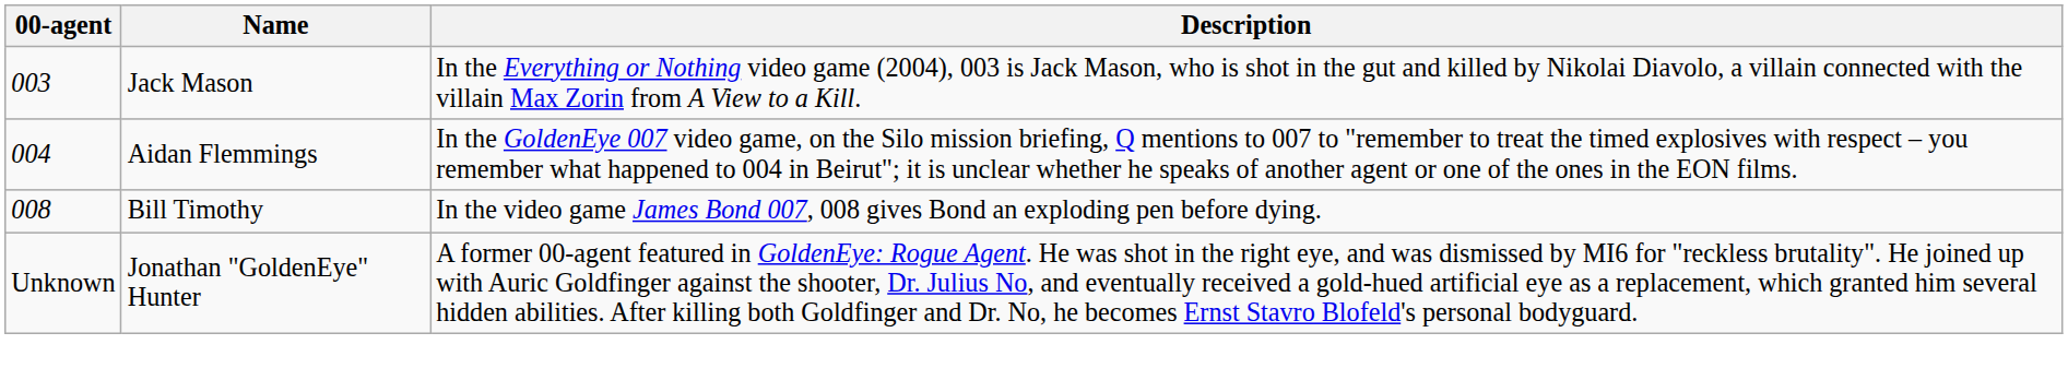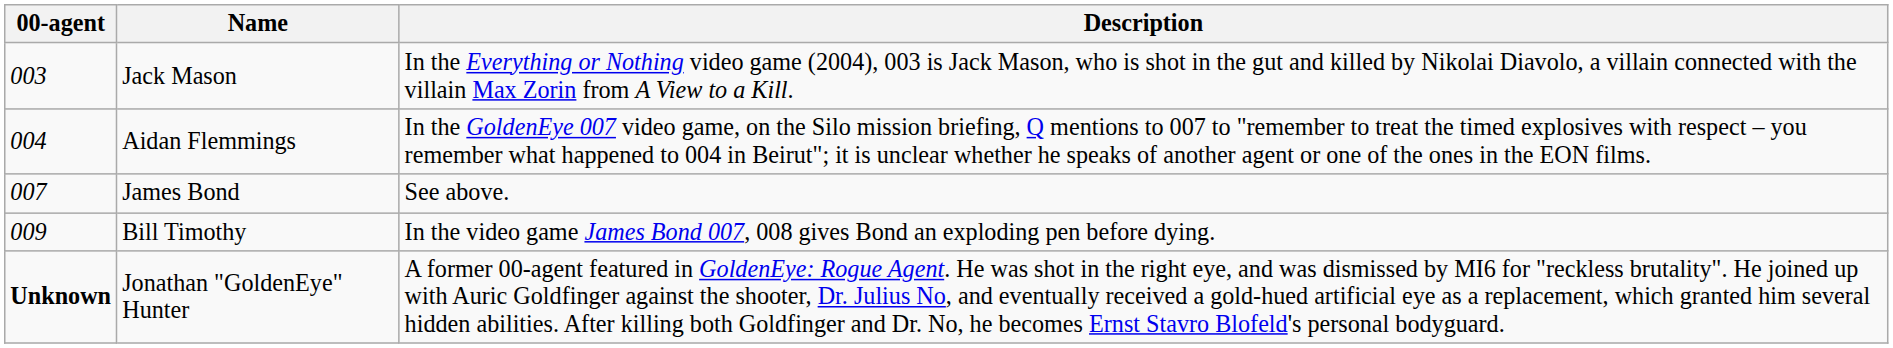 <table class="wikitable">
 <tr>
 <th style="white-space:nowrap;">00-agent</th>
 <th style="width:15%;">Name</th>
 <th>Description</th>
 </tr>
 <tr>
 <td><em>003</em></td>
 <td>Jack Mason</td>
 <td>In the <em><a href='#'>Everything or Nothing</a></em> video game (2004), 003 is Jack Mason, who is shot in the gut and killed by Nikolai Diavolo, a villain connected with the villain <a href='#'>Max Zorin</a> from <em>A View to a Kill</em>.</td>
 </tr>
 <tr>
 <td><em>004</em></td>
 <td>Aidan Flemmings</td>
 <td>In the <em><a href='#'>GoldenEye 007</a></em> video game, on the Silo mission briefing, <a href='#'>Q</a> mentions to 007 to "remember to treat the timed explosives with respect – you remember what happened to 004 in Beirut"; it is unclear whether he speaks of another agent or one of the ones in the EON films.</td>
 </tr>
 <tr>
-<td><em>008</em></td>
+<td><em>007</em></td>
+<td>James Bond</td>
+<td>See above.</td>
+</tr>
+<tr>
+<td><em>009</em></td>
 <td>Bill Timothy</td>
 <td>In the video game <em><a href='#'>James Bond 007</a></em>, 008 gives Bond an exploding pen before dying.</td>
 </tr>
 <tr>
-<td>Unknown</td>
+<td><strong>Unknown</strong></td>
 <td>Jonathan "GoldenEye" Hunter</td>
 <td>A former 00-agent featured in <em><a href='#'>GoldenEye: Rogue Agent</a></em>. He was shot in the right eye, and was dismissed by MI6 for "reckless brutality". He joined up with Auric Goldfinger against the shooter, <a href='#'>Dr. Julius No</a>, and eventually received a gold-hued artificial eye as a replacement, which granted him several hidden abilities. After killing both Goldfinger and Dr. No, he becomes <a href='#'>Ernst Stavro Blofeld</a>'s personal bodyguard.</td>
 </tr>
 </table>
